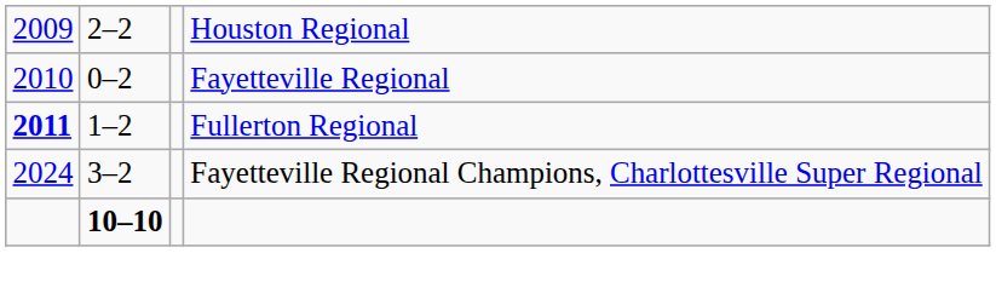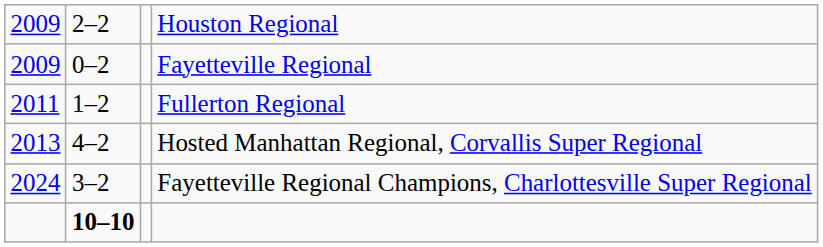 <table class="wikitable">
 <tr>
 <td><a href='#'>2009</a></td>
 <td>2–2</td>
 <td></td>
 <td><a href='#'>Houston Regional</a></td>
 </tr>
 <tr>
-<td><a href='#'>2010</a></td>
+<td><a href='#'>2009</a></td>
 <td>0–2</td>
 <td></td>
 <td><a href='#'>Fayetteville Regional</a></td>
 </tr>
 <tr>
-<td><strong><a href='#'>2011</a></strong></td>
+<td><a href='#'>2011</a></td>
 <td>1–2</td>
 <td></td>
 <td><a href='#'>Fullerton Regional</a></td>
+</tr>
+<tr>
+<td><a href='#'>2013</a></td>
+<td>4–2</td>
+<td></td>
+<td>Hosted Manhattan Regional, <a href='#'>Corvallis Super Regional</a></td>
 </tr>
 <tr>
 <td><a href='#'>2024</a></td>
 <td>3–2</td>
 <td></td>
 <td>Fayetteville Regional Champions, <a href='#'>Charlottesville Super Regional</a></td>
 </tr>
 <tr>
 <td></td>
 <td><strong>10–10</strong></td>
 <td><strong></strong></td>
 <td></td>
 </tr>
 </table>
